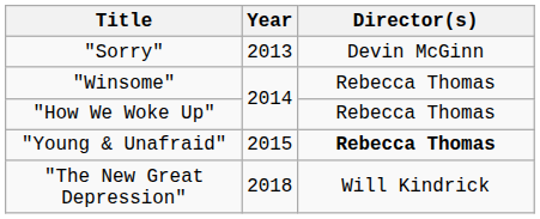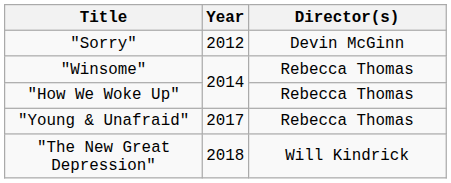 <table class="wikitable plainrowheaders" style="text-align:center;">
 <tr>
 <th scope="col" style="width:12em;">Title</th>
 <th scope="col">Year</th>
 <th scope="col" style="width:12em;">Director(s)</th>
 </tr>
 <tr>
 <td>"Sorry"</td>
-<td>2013</td>
+<td>2012</td>
 <td>Devin McGinn</td>
 </tr>
 <tr>
 <td>"Winsome"</td>
 <td rowspan="2">2014</td>
 <td>Rebecca Thomas</td>
 </tr>
 <tr>
 <td>"How We Woke Up"</td>
 <td>Rebecca Thomas</td>
 </tr>
 <tr>
 <td>"Young & Unafraid"</td>
-<td>2015</td>
-<td><strong>Rebecca Thomas</strong></td>
+<td>2017</td>
+<td>Rebecca Thomas</td>
 </tr>
 <tr>
 <td>"The New Great Depression"</td>
 <td>2018</td>
 <td>Will Kindrick</td>
 </tr>
 </table>
